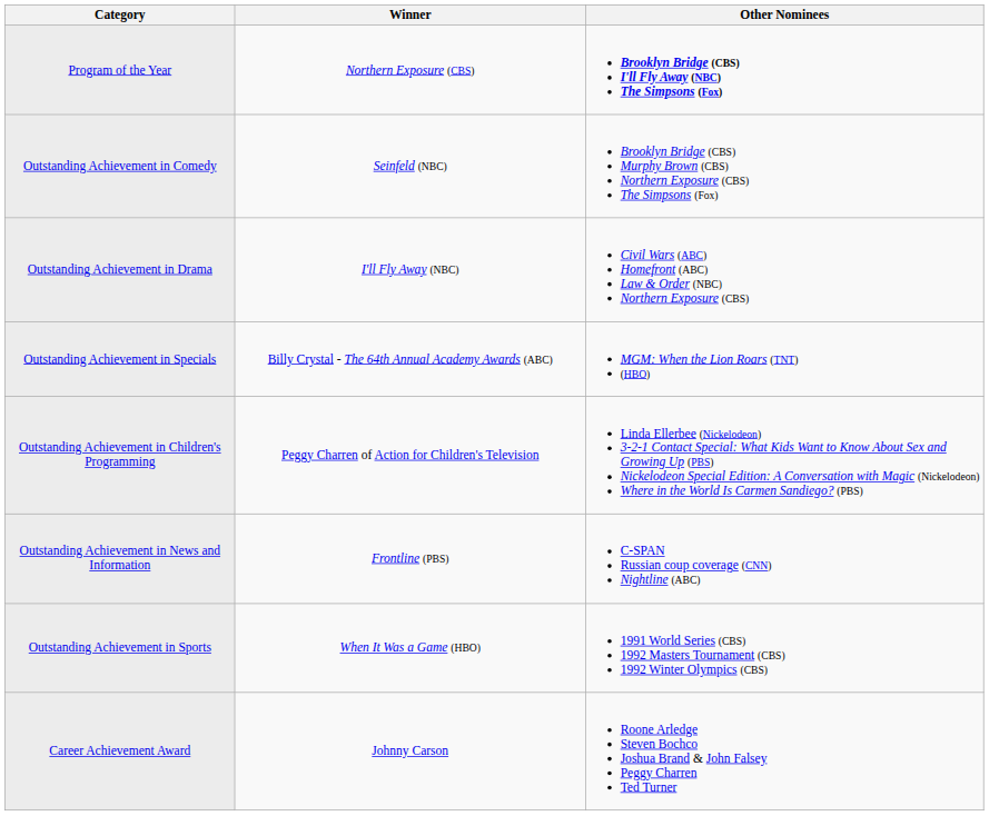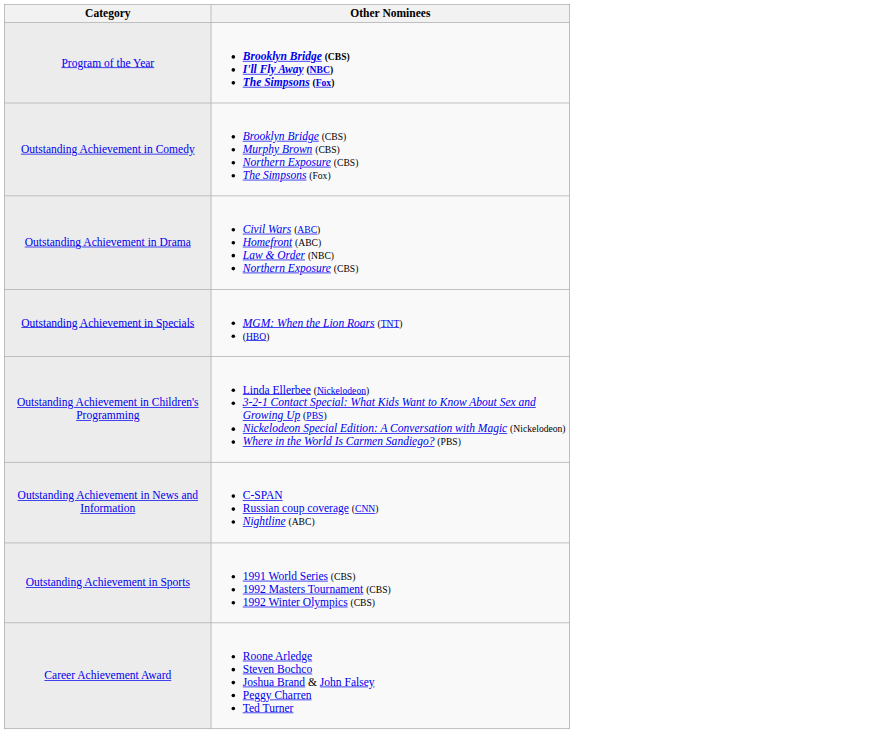 <table class="wikitable">
 <tr>
 <th width="280">Category</th>
-<th width="430">Winner</th>
 <th width="490">Other Nominees</th>
 </tr>
 <tr>
 <td align="center" style="background: #ececec; color: grey; vertical-align: middle; text-align: center;" class="table-na"><a href='#'>Program of the Year</a></td>
-<td align="center"><em><a href='#'>Northern Exposure</a></em> <small>(<a href='#'>CBS</a>)</small></td>
 <td><strong><br><ul><li><em><a href='#'>Brooklyn Bridge</a></em> <small>(CBS)</small></li><li><em><a href='#'>I'll Fly Away</a></em> <small>(<a href='#'>NBC</a>)</small></li><li><em><a href='#'>The Simpsons</a></em> <small>(<a href='#'>Fox</a>)</small></li></ul></strong></td>
 </tr>
 <tr>
 <td align="center" style="background: #ececec; color: grey; vertical-align: middle; text-align: center;" class="table-na"><a href='#'>Outstanding Achievement in Comedy</a></td>
-<td align="center"><em><a href='#'>Seinfeld</a></em> <small>(NBC)</small></td>
 <td><br><ul><li><em><a href='#'>Brooklyn Bridge</a></em> <small>(CBS)</small></li><li><em><a href='#'>Murphy Brown</a></em> <small>(CBS)</small></li><li><em><a href='#'>Northern Exposure</a></em> <small>(CBS)</small></li><li><em><a href='#'>The Simpsons</a></em> <small>(Fox)</small></li></ul></td>
 </tr>
 <tr>
 <td align="center" style="background: #ececec; color: grey; vertical-align: middle; text-align: center;" class="table-na"><a href='#'>Outstanding Achievement in Drama</a></td>
-<td align="center"><em><a href='#'>I'll Fly Away</a></em> <small>(NBC)</small></td>
 <td><br><ul><li><em><a href='#'>Civil Wars</a></em> <small>(<a href='#'>ABC</a>)</small></li><li><em><a href='#'>Homefront</a></em> <small>(ABC)</small></li><li><em><a href='#'>Law & Order</a></em> <small>(NBC)</small></li><li><em><a href='#'>Northern Exposure</a></em> <small>(CBS)</small></li></ul></td>
 </tr>
 <tr>
 <td align="center" style="background: #ececec; color: grey; vertical-align: middle; text-align: center;" class="table-na"><a href='#'>Outstanding Achievement in Specials</a></td>
-<td align="center"><a href='#'>Billy Crystal</a> - <em><a href='#'>The 64th Annual Academy Awards</a></em> <small>(ABC)</small></td>
 <td><br><ul><li><em><a href='#'>MGM: When the Lion Roars</a></em> <small>(<a href='#'>TNT</a>)</small></li><li><em></em> <small>(<a href='#'>HBO</a>)</small></li></ul></td>
 </tr>
 <tr>
 <td align="center" style="background: #ececec; color: grey; vertical-align: middle; text-align: center;" class="table-na"><a href='#'>Outstanding Achievement in Children's Programming</a></td>
-<td align="center"><a href='#'>Peggy Charren</a> of <a href='#'>Action for Children's Television</a></td>
 <td><br><ul><li><a href='#'>Linda Ellerbee</a> <small>(<a href='#'>Nickelodeon</a>)</small></li><li><em><a href='#'>3-2-1 Contact Special: What Kids Want to Know About Sex and Growing Up</a></em> <small>(<a href='#'>PBS</a>)</small></li><li><em><a href='#'>Nickelodeon Special Edition: A Conversation with Magic</a></em> <small>(Nickelodeon)</small></li><li><em><a href='#'>Where in the World Is Carmen Sandiego?</a></em> <small>(PBS)</small></li></ul></td>
 </tr>
 <tr>
 <td align="center" style="background: #ececec; color: grey; vertical-align: middle; text-align: center;" class="table-na"><a href='#'>Outstanding Achievement in News and Information</a></td>
-<td align="center"><em><a href='#'>Frontline</a></em> <small>(PBS)</small></td>
 <td><br><ul><li><a href='#'>C-SPAN</a></li><li><a href='#'>Russian coup coverage</a> <small>(<a href='#'>CNN</a>)</small></li><li><em><a href='#'>Nightline</a></em> <small>(ABC)</small></li></ul></td>
 </tr>
 <tr>
 <td align="center" style="background: #ececec; color: grey; vertical-align: middle; text-align: center;" class="table-na"><a href='#'>Outstanding Achievement in Sports</a></td>
-<td align="center"><em><a href='#'>When It Was a Game</a></em> <small>(HBO)</small></td>
 <td><br><ul><li><a href='#'>1991 World Series</a> <small>(CBS)</small></li><li><a href='#'>1992 Masters Tournament</a> <small>(CBS)</small></li><li><a href='#'>1992 Winter Olympics</a> <small>(CBS)</small></li></ul></td>
 </tr>
 <tr>
 <td align="center" style="background: #ececec; color: grey; vertical-align: middle; text-align: center;" class="table-na"><a href='#'>Career Achievement Award</a></td>
-<td align="center"><a href='#'>Johnny Carson</a></td>
 <td><br><ul><li><a href='#'>Roone Arledge</a></li><li><a href='#'>Steven Bochco</a></li><li><a href='#'>Joshua Brand</a> & <a href='#'>John Falsey</a></li><li><a href='#'>Peggy Charren</a></li><li><a href='#'>Ted Turner</a></li></ul></td>
 </tr>
 </table>
